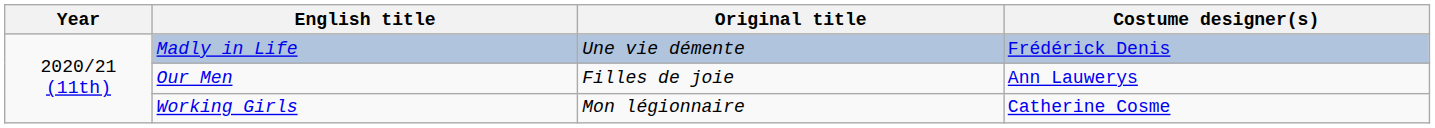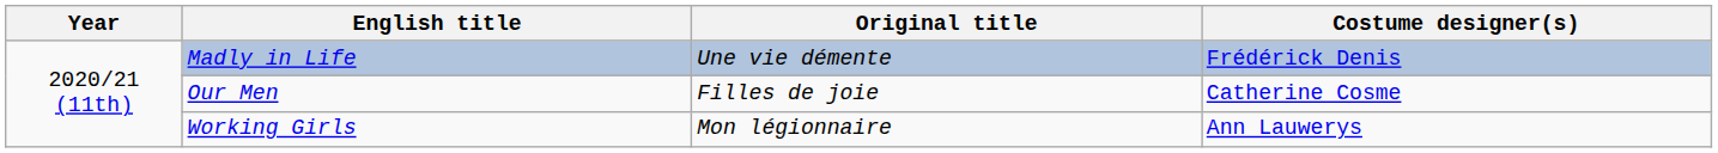 <table class="wikitable">
 <tr>
 <th width="100"><strong>Year</strong></th>
 <th width="300"><strong>English title</strong></th>
 <th width="300"><strong>Original title</strong></th>
 <th width="300"><strong>Costume designer(s)</strong></th>
 </tr>
 <tr>
 <td rowspan="3" style="text-align:center;">2020/21<br><a href='#'>(11th)</a></td>
 <td style="background:#B0C4DE;"><em><a href='#'>Madly in Life</a></em></td>
 <td style="background:#B0C4DE;"><em>Une vie démente</em></td>
 <td style="background:#B0C4DE;"><a href='#'>Frédérick Denis</a></td>
 </tr>
 <tr>
 <td><em><a href='#'>Our Men</a></em></td>
 <td><em>Filles de joie</em></td>
-<td><a href='#'>Ann Lauwerys</a></td>
+<td><a href='#'>Catherine Cosme</a></td>
 </tr>
 <tr>
 <td><em><a href='#'>Working Girls</a></em></td>
 <td><em>Mon légionnaire</em></td>
-<td><a href='#'>Catherine Cosme</a></td>
+<td><a href='#'>Ann Lauwerys</a></td>
 </tr>
 </table>
